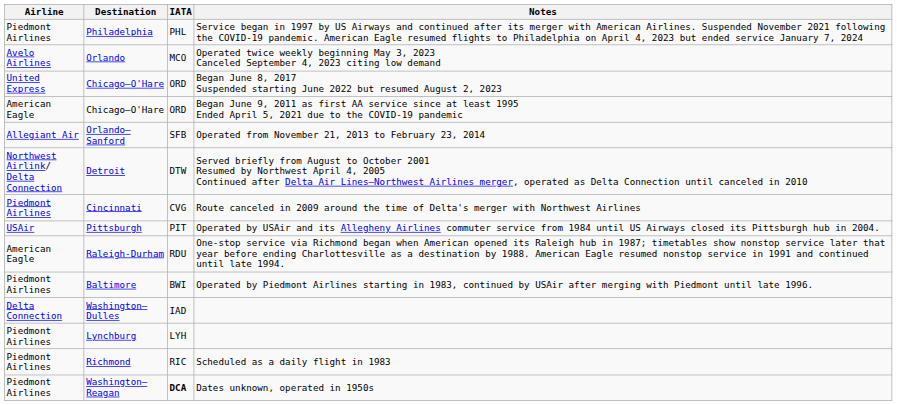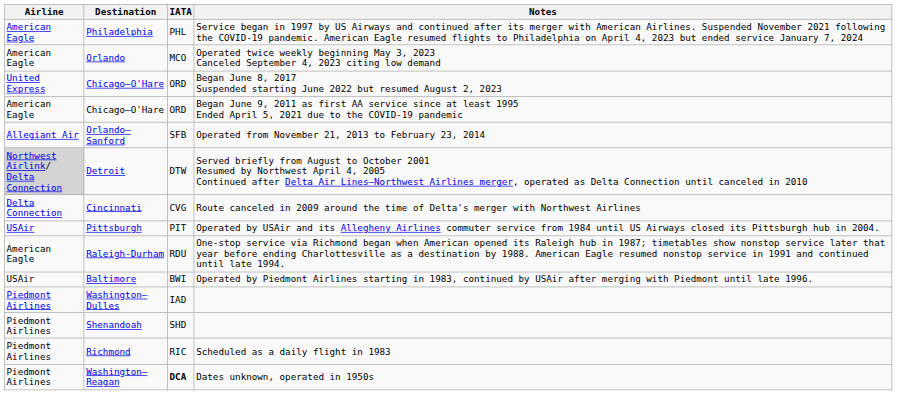 <table class="wikitable" style="font-size: 100%">
 <tr>
 <th>Airline</th>
 <th>Destination</th>
 <th>IATA</th>
 <th>Notes</th>
 </tr>
 <tr>
-<td>Piedmont Airlines</td>
+<td><a href='#'>American Eagle</a></td>
 <td><a href='#'>Philadelphia</a></td>
 <td>PHL</td>
 <td>Service began in 1997 by US Airways and continued after its merger with American Airlines. Suspended November 2021 following the COVID-19 pandemic. American Eagle resumed flights to Philadelphia on April 4, 2023 but ended service January 7, 2024</td>
 </tr>
 <tr>
-<td><a href='#'>Avelo Airlines</a></td>
+<td>American Eagle</td>
 <td><a href='#'>Orlando</a></td>
 <td>MCO</td>
 <td>Operated twice weekly beginning May 3, 2023<br>Canceled September 4, 2023 citing low demand</td>
 </tr>
 <tr>
 <td><a href='#'>United Express</a></td>
 <td><a href='#'>Chicago–O'Hare</a></td>
 <td>ORD</td>
 <td>Began June 8, 2017<br> Suspended starting June 2022 but resumed August 2, 2023</td>
 </tr>
 <tr>
 <td>American Eagle</td>
 <td>Chicago–O'Hare</td>
 <td>ORD</td>
 <td>Began June 9, 2011 as first AA service since at least 1995<br>Ended April 5, 2021 due to the COVID-19 pandemic</td>
 </tr>
 <tr>
 <td><a href='#'>Allegiant Air</a></td>
 <td><a href='#'>Orlando–Sanford</a></td>
 <td>SFB</td>
 <td>Operated from November 21, 2013 to February 23, 2014</td>
 </tr>
 <tr>
-<td><a href='#'>Northwest Airlink</a>/<br><a href='#'>Delta Connection</a></td>
+<td style="background: lightgrey;"><a href='#'>Northwest Airlink</a>/<br><a href='#'>Delta Connection</a></td>
 <td><a href='#'>Detroit</a></td>
 <td>DTW</td>
 <td>Served briefly from August to October 2001<br>Resumed by Northwest April 4, 2005<br> Continued after <a href='#'>Delta Air Lines–Northwest Airlines merger</a>, operated as Delta Connection until canceled in 2010</td>
 </tr>
 <tr>
-<td><a href='#'>Piedmont Airlines</a></td>
+<td><a href='#'>Delta Connection</a></td>
 <td><a href='#'>Cincinnati</a></td>
 <td>CVG</td>
 <td>Route canceled in 2009 around the time of Delta's merger with Northwest Airlines</td>
 </tr>
 <tr>
 <td><a href='#'>USAir</a></td>
 <td><a href='#'>Pittsburgh</a></td>
 <td>PIT</td>
 <td>Operated by USAir and its <a href='#'>Allegheny Airlines</a> commuter service from 1984 until US Airways closed its Pittsburgh hub in 2004.</td>
 </tr>
 <tr>
 <td>American Eagle</td>
 <td><a href='#'>Raleigh-Durham</a></td>
 <td>RDU</td>
 <td>One-stop service via Richmond began when American opened its Raleigh hub in 1987; timetables show nonstop service later that year before ending Charlottesville as a destination by 1988. American Eagle resumed nonstop service in 1991 and continued until late 1994.</td>
 </tr>
 <tr>
-<td>Piedmont Airlines</td>
+<td>USAir</td>
 <td><a href='#'>Baltimore</a></td>
 <td>BWI</td>
 <td>Operated by Piedmont Airlines starting in 1983, continued by USAir after merging with Piedmont until late 1996.</td>
 </tr>
 <tr>
-<td><a href='#'>Delta Connection</a></td>
+<td><a href='#'>Piedmont Airlines</a></td>
 <td><a href='#'>Washington–Dulles</a></td>
 <td>IAD</td>
 <td></td>
 </tr>
 <tr>
 <td>Piedmont Airlines</td>
-<td><a href='#'>Lynchburg</a></td>
-<td>LYH</td>
+<td><a href='#'>Shenandoah</a></td>
+<td>SHD</td>
 <td></td>
 </tr>
 <tr>
 <td>Piedmont Airlines</td>
 <td><a href='#'>Richmond</a></td>
 <td>RIC</td>
 <td>Scheduled as a daily flight in 1983</td>
 </tr>
 <tr>
 <td>Piedmont Airlines</td>
 <td><a href='#'>Washington–Reagan</a></td>
 <td><strong>DCA</strong></td>
 <td>Dates unknown, operated in 1950s</td>
 </tr>
 </table>
